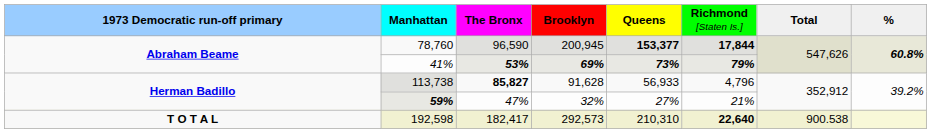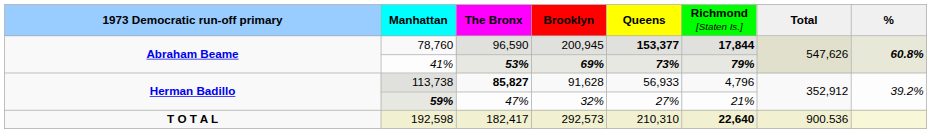 <table class="wikitable" style="width:100%; text-align:right;">
 <tr style="text-align:center;">
 <td style="width:40%; background:#9cf;"><strong>1973 Democratic run-off primary</strong></td>
 <td style="width:8%; background:aqua;"><strong>Manhattan</strong></td>
 <td style="width:8%; background:magenta;"><strong>The Bronx</strong></td>
 <td style="width:8%; background:red;"><strong>Brooklyn</strong></td>
 <td style="width:8%; background:yellow;"><strong>Queens</strong></td>
 <td style="width:8%; background:lime;"><strong>Richmond</strong> <small><em>[Staten Is.]</em></small></td>
 <td style="width:10%; background:#f0f0f0;"><strong>Total</strong></td>
 <td style="width:8%; background:#f0f0f0;"><strong>%</strong></td>
 </tr>
 <tr>
 <td rowspan="2" style="text-align:center;"><strong><a href='#'>Abraham Beame</a></strong></td>
 <td>78,760</td>
 <td style="background:#e0e0dd;">96,590</td>
 <td style="background:#e0e0dd;">200,945</td>
 <td style="background:#e0e0dd;"><strong>153,377</strong></td>
 <td style="background:#e0e0dd;"><strong>17,844</strong></td>
 <td rowspan="2" style="background:#e0e0cc;">547,626</td>
 <td rowspan="2" style="background:#e8e8d8;"><strong><em>60.8%</em></strong></td>
 </tr>
 <tr style="background:#fdfdfd;">
 <td><em>41%</em></td>
 <td style="background:#e8e8e3;"><strong><em>53%</em></strong></td>
 <td style="background:#e8e8e3;"><strong><em>69%</em></strong></td>
 <td style="background:#e8e8e3;"><strong><em>73%</em></strong></td>
 <td style="background:#e8e8e3;"><strong><em>79%</em></strong></td>
 </tr>
 <tr>
 <td rowspan="2" style="text-align:center;"><strong><a href='#'>Herman Badillo</a></strong></td>
 <td style="background:#e0e0dd;">113,738</td>
 <td><strong>85,827</strong></td>
 <td>91,628</td>
 <td>56,933</td>
 <td>4,796</td>
 <td rowspan="2">352,912</td>
 <td rowspan="2" style="background:#fdfdfd;"><em>39.2%</em></td>
 </tr>
 <tr style="background:#fdfdfd;">
 <td style="background:#e8e8e3;"><strong><em>59%</em></strong></td>
 <td><em>47%</em></td>
 <td><em>32%</em></td>
 <td><em>27%</em></td>
 <td><em>21%</em></td>
 </tr>
 <tr style="background:#f1f1d1;">
 <td style="text-align:center; background:#f8f8f8;"><strong>T O T A L</strong></td>
 <td>192,598</td>
 <td>182,417</td>
 <td>292,573</td>
 <td>210,310</td>
 <td><strong>22,640</strong></td>
-<td>900.538</td>
+<td>900.536</td>
 <td bgcolor="f8f8d8"> </td>
 </tr>
 </table>
